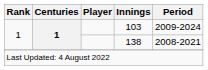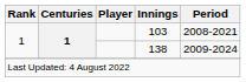 <table class="wikitable plainrowheaders sortable">
 <tr>
 <th scope=col>Rank</th>
 <th scope=col>Centuries</th>
 <th scope=col>Player</th>
 <th scope=col>Innings</th>
 <th scope=col>Period</th>
 </tr>
 <tr>
 <td align=center rowspan=2>1</td>
 <th scope=row style=text-align:center; rowspan=2>1</th>
 <td></td>
 <td align=center>103</td>
-<td>2009-2024</td>
+<td>2008-2021</td>
 </tr>
 <tr>
 <td></td>
 <td align=center>138</td>
-<td>2008-2021</td>
+<td>2009-2024</td>
 </tr>
 <tr>
 </tr>
 <tr class=sortbottom>
 <td colspan=6><small>Last Updated: 4 August 2022</small></td>
 </tr>
 </table>
